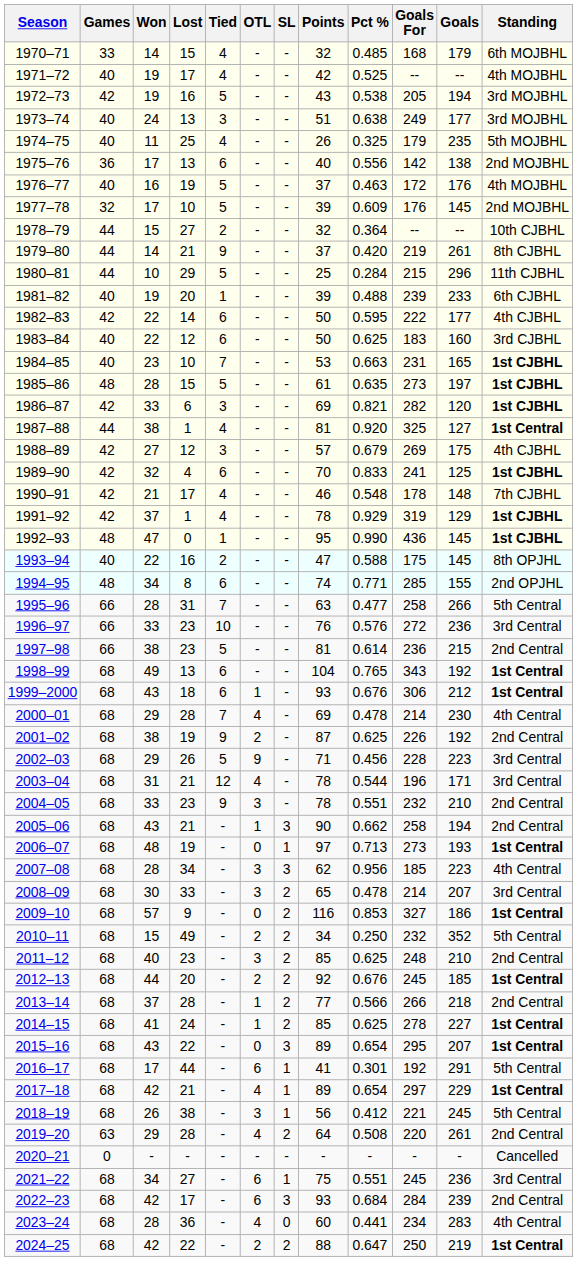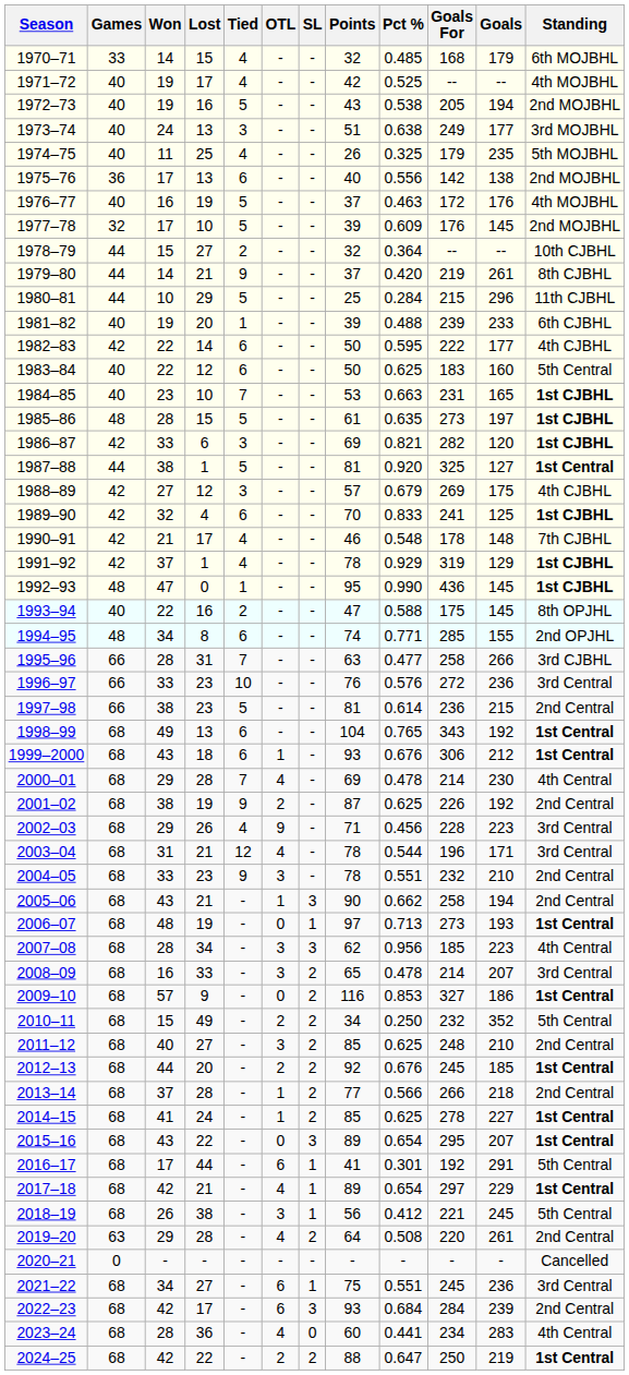 <table class="wikitable" style="text-align:center">
 <tr>
 <th><a href='#'>Season</a></th>
 <th>Games</th>
 <th>Won</th>
 <th>Lost</th>
 <th>Tied</th>
 <th>OTL</th>
 <th>SL</th>
 <th>Points</th>
 <th>Pct %</th>
 <th>Goals<br>For</th>
 <th>Goals<br></th>
 <th>Standing</th>
 </tr>
 <tr bgcolor="#FFFFEE">
 <td>1970–71</td>
 <td>33</td>
 <td>14</td>
 <td>15</td>
 <td>4</td>
 <td>-</td>
 <td>-</td>
 <td>32</td>
 <td>0.485</td>
 <td>168</td>
 <td>179</td>
 <td>6th MOJBHL</td>
 </tr>
 <tr bgcolor="#FFFFEE">
 <td>1971–72</td>
 <td>40</td>
 <td>19</td>
 <td>17</td>
 <td>4</td>
 <td>-</td>
 <td>-</td>
 <td>42</td>
 <td>0.525</td>
 <td>--</td>
 <td>--</td>
 <td>4th MOJBHL</td>
 </tr>
 <tr bgcolor="#FFFFEE">
 <td>1972–73</td>
-<td>42</td>
+<td>40</td>
 <td>19</td>
 <td>16</td>
 <td>5</td>
 <td>-</td>
 <td>-</td>
 <td>43</td>
 <td>0.538</td>
 <td>205</td>
 <td>194</td>
-<td>3rd MOJBHL</td>
+<td>2nd MOJBHL</td>
 </tr>
 <tr bgcolor="#FFFFEE">
 <td>1973–74</td>
 <td>40</td>
 <td>24</td>
 <td>13</td>
 <td>3</td>
 <td>-</td>
 <td>-</td>
 <td>51</td>
 <td>0.638</td>
 <td>249</td>
 <td>177</td>
 <td>3rd MOJBHL</td>
 </tr>
 <tr bgcolor="#FFFFEE">
 <td>1974–75</td>
 <td>40</td>
 <td>11</td>
 <td>25</td>
 <td>4</td>
 <td>-</td>
 <td>-</td>
 <td>26</td>
 <td>0.325</td>
 <td>179</td>
 <td>235</td>
 <td>5th MOJBHL</td>
 </tr>
 <tr bgcolor="#FFFFEE">
 <td>1975–76</td>
 <td>36</td>
 <td>17</td>
 <td>13</td>
 <td>6</td>
 <td>-</td>
 <td>-</td>
 <td>40</td>
 <td>0.556</td>
 <td>142</td>
 <td>138</td>
 <td>2nd MOJBHL</td>
 </tr>
 <tr bgcolor="#FFFFEE">
 <td>1976–77</td>
 <td>40</td>
 <td>16</td>
 <td>19</td>
 <td>5</td>
 <td>-</td>
 <td>-</td>
 <td>37</td>
 <td>0.463</td>
 <td>172</td>
 <td>176</td>
 <td>4th MOJBHL</td>
 </tr>
 <tr bgcolor="#FFFFEE">
 <td>1977–78</td>
 <td>32</td>
 <td>17</td>
 <td>10</td>
 <td>5</td>
 <td>-</td>
 <td>-</td>
 <td>39</td>
 <td>0.609</td>
 <td>176</td>
 <td>145</td>
 <td>2nd MOJBHL</td>
 </tr>
 <tr bgcolor="#FFFFEE">
 <td>1978–79</td>
 <td>44</td>
 <td>15</td>
 <td>27</td>
 <td>2</td>
 <td>-</td>
 <td>-</td>
 <td>32</td>
 <td>0.364</td>
 <td>--</td>
 <td>--</td>
 <td>10th CJBHL</td>
 </tr>
 <tr bgcolor="#FFFFEE">
 <td>1979–80</td>
 <td>44</td>
 <td>14</td>
 <td>21</td>
 <td>9</td>
 <td>-</td>
 <td>-</td>
 <td>37</td>
 <td>0.420</td>
 <td>219</td>
 <td>261</td>
 <td>8th CJBHL</td>
 </tr>
 <tr bgcolor="#FFFFEE">
 <td>1980–81</td>
 <td>44</td>
 <td>10</td>
 <td>29</td>
 <td>5</td>
 <td>-</td>
 <td>-</td>
 <td>25</td>
 <td>0.284</td>
 <td>215</td>
 <td>296</td>
 <td>11th CJBHL</td>
 </tr>
 <tr bgcolor="#FFFFEE">
 <td>1981–82</td>
 <td>40</td>
 <td>19</td>
 <td>20</td>
 <td>1</td>
 <td>-</td>
 <td>-</td>
 <td>39</td>
 <td>0.488</td>
 <td>239</td>
 <td>233</td>
 <td>6th CJBHL</td>
 </tr>
 <tr bgcolor="#FFFFEE">
 <td>1982–83</td>
 <td>42</td>
 <td>22</td>
 <td>14</td>
 <td>6</td>
 <td>-</td>
 <td>-</td>
 <td>50</td>
 <td>0.595</td>
 <td>222</td>
 <td>177</td>
 <td>4th CJBHL</td>
 </tr>
 <tr bgcolor="#FFFFEE">
 <td>1983–84</td>
 <td>40</td>
 <td>22</td>
 <td>12</td>
 <td>6</td>
 <td>-</td>
 <td>-</td>
 <td>50</td>
 <td>0.625</td>
 <td>183</td>
 <td>160</td>
-<td>3rd CJBHL</td>
+<td>5th Central</td>
 </tr>
 <tr bgcolor="#FFFFEE">
 <td>1984–85</td>
 <td>40</td>
 <td>23</td>
 <td>10</td>
 <td>7</td>
 <td>-</td>
 <td>-</td>
 <td>53</td>
 <td>0.663</td>
 <td>231</td>
 <td>165</td>
 <td><strong>1st CJBHL</strong></td>
 </tr>
 <tr bgcolor="#FFFFEE">
 <td>1985–86</td>
 <td>48</td>
 <td>28</td>
 <td>15</td>
 <td>5</td>
 <td>-</td>
 <td>-</td>
 <td>61</td>
 <td>0.635</td>
 <td>273</td>
 <td>197</td>
 <td><strong>1st CJBHL</strong></td>
 </tr>
 <tr bgcolor="#FFFFEE">
 <td>1986–87</td>
 <td>42</td>
 <td>33</td>
 <td>6</td>
 <td>3</td>
 <td>-</td>
 <td>-</td>
 <td>69</td>
 <td>0.821</td>
 <td>282</td>
 <td>120</td>
 <td><strong>1st CJBHL</strong></td>
 </tr>
 <tr bgcolor="#FFFFEE">
 <td>1987–88</td>
 <td>44</td>
 <td>38</td>
 <td>1</td>
-<td>4</td>
+<td>5</td>
 <td>-</td>
 <td>-</td>
 <td>81</td>
 <td>0.920</td>
 <td>325</td>
 <td>127</td>
 <td><strong>1st Central</strong></td>
 </tr>
 <tr bgcolor="#FFFFEE">
 <td>1988–89</td>
 <td>42</td>
 <td>27</td>
 <td>12</td>
 <td>3</td>
 <td>-</td>
 <td>-</td>
 <td>57</td>
 <td>0.679</td>
 <td>269</td>
 <td>175</td>
 <td>4th CJBHL</td>
 </tr>
 <tr bgcolor="#FFFFEE">
 <td>1989–90</td>
 <td>42</td>
 <td>32</td>
 <td>4</td>
 <td>6</td>
 <td>-</td>
 <td>-</td>
 <td>70</td>
 <td>0.833</td>
 <td>241</td>
 <td>125</td>
 <td><strong>1st CJBHL</strong></td>
 </tr>
 <tr bgcolor="#FFFFEE">
 <td>1990–91</td>
 <td>42</td>
 <td>21</td>
 <td>17</td>
 <td>4</td>
 <td>-</td>
 <td>-</td>
 <td>46</td>
 <td>0.548</td>
 <td>178</td>
 <td>148</td>
 <td>7th CJBHL</td>
 </tr>
 <tr bgcolor="#FFFFEE">
 <td>1991–92</td>
 <td>42</td>
 <td>37</td>
 <td>1</td>
 <td>4</td>
 <td>-</td>
 <td>-</td>
 <td>78</td>
 <td>0.929</td>
 <td>319</td>
 <td>129</td>
 <td><strong>1st CJBHL</strong></td>
 </tr>
 <tr bgcolor="#FFFFEE">
 <td>1992–93</td>
 <td>48</td>
 <td>47</td>
 <td>0</td>
 <td>1</td>
 <td>-</td>
 <td>-</td>
 <td>95</td>
 <td>0.990</td>
 <td>436</td>
 <td>145</td>
 <td><strong>1st CJBHL</strong></td>
 </tr>
 <tr bgcolor="#EEFFFF">
 <td><a href='#'>1993–94</a></td>
 <td>40</td>
 <td>22</td>
 <td>16</td>
 <td>2</td>
 <td>-</td>
 <td>-</td>
 <td>47</td>
 <td>0.588</td>
 <td>175</td>
 <td>145</td>
 <td>8th OPJHL</td>
 </tr>
 <tr bgcolor="#EEFFFF">
 <td><a href='#'>1994–95</a></td>
 <td>48</td>
 <td>34</td>
 <td>8</td>
 <td>6</td>
 <td>-</td>
 <td>-</td>
 <td>74</td>
 <td>0.771</td>
 <td>285</td>
 <td>155</td>
 <td>2nd OPJHL</td>
 </tr>
 <tr>
 <td><a href='#'>1995–96</a></td>
 <td>66</td>
 <td>28</td>
 <td>31</td>
 <td>7</td>
 <td>-</td>
 <td>-</td>
 <td>63</td>
 <td>0.477</td>
 <td>258</td>
 <td>266</td>
-<td>5th Central</td>
+<td>3rd CJBHL</td>
 </tr>
 <tr>
 <td><a href='#'>1996–97</a></td>
 <td>66</td>
 <td>33</td>
 <td>23</td>
 <td>10</td>
 <td>-</td>
 <td>-</td>
 <td>76</td>
 <td>0.576</td>
 <td>272</td>
 <td>236</td>
 <td>3rd Central</td>
 </tr>
 <tr>
 <td><a href='#'>1997–98</a></td>
 <td>66</td>
 <td>38</td>
 <td>23</td>
 <td>5</td>
 <td>-</td>
 <td>-</td>
 <td>81</td>
 <td>0.614</td>
 <td>236</td>
 <td>215</td>
 <td>2nd Central</td>
 </tr>
 <tr>
 <td><a href='#'>1998–99</a></td>
 <td>68</td>
 <td>49</td>
 <td>13</td>
 <td>6</td>
 <td>-</td>
 <td>-</td>
 <td>104</td>
 <td>0.765</td>
 <td>343</td>
 <td>192</td>
 <td><strong>1st Central</strong></td>
 </tr>
 <tr>
 <td><a href='#'>1999–2000</a></td>
 <td>68</td>
 <td>43</td>
 <td>18</td>
 <td>6</td>
 <td>1</td>
 <td>-</td>
 <td>93</td>
 <td>0.676</td>
 <td>306</td>
 <td>212</td>
 <td><strong>1st Central</strong></td>
 </tr>
 <tr>
 <td><a href='#'>2000–01</a></td>
 <td>68</td>
 <td>29</td>
 <td>28</td>
 <td>7</td>
 <td>4</td>
 <td>-</td>
 <td>69</td>
 <td>0.478</td>
 <td>214</td>
 <td>230</td>
 <td>4th Central</td>
 </tr>
 <tr>
 <td><a href='#'>2001–02</a></td>
 <td>68</td>
 <td>38</td>
 <td>19</td>
 <td>9</td>
 <td>2</td>
 <td>-</td>
 <td>87</td>
 <td>0.625</td>
 <td>226</td>
 <td>192</td>
 <td>2nd Central</td>
 </tr>
 <tr>
 <td><a href='#'>2002–03</a></td>
 <td>68</td>
 <td>29</td>
 <td>26</td>
-<td>5</td>
+<td>4</td>
 <td>9</td>
 <td>-</td>
 <td>71</td>
 <td>0.456</td>
 <td>228</td>
 <td>223</td>
 <td>3rd Central</td>
 </tr>
 <tr>
 <td><a href='#'>2003–04</a></td>
 <td>68</td>
 <td>31</td>
 <td>21</td>
 <td>12</td>
 <td>4</td>
 <td>-</td>
 <td>78</td>
 <td>0.544</td>
 <td>196</td>
 <td>171</td>
 <td>3rd Central</td>
 </tr>
 <tr>
 <td><a href='#'>2004–05</a></td>
 <td>68</td>
 <td>33</td>
 <td>23</td>
 <td>9</td>
 <td>3</td>
 <td>-</td>
 <td>78</td>
 <td>0.551</td>
 <td>232</td>
 <td>210</td>
 <td>2nd Central</td>
 </tr>
 <tr>
 <td><a href='#'>2005–06</a></td>
 <td>68</td>
 <td>43</td>
 <td>21</td>
 <td>-</td>
 <td>1</td>
 <td>3</td>
 <td>90</td>
 <td>0.662</td>
 <td>258</td>
 <td>194</td>
 <td>2nd Central</td>
 </tr>
 <tr>
 <td><a href='#'>2006–07</a></td>
 <td>68</td>
 <td>48</td>
 <td>19</td>
 <td>-</td>
 <td>0</td>
 <td>1</td>
 <td>97</td>
 <td>0.713</td>
 <td>273</td>
 <td>193</td>
 <td><strong>1st Central</strong></td>
 </tr>
 <tr>
 <td><a href='#'>2007–08</a></td>
 <td>68</td>
 <td>28</td>
 <td>34</td>
 <td>-</td>
 <td>3</td>
 <td>3</td>
 <td>62</td>
 <td>0.956</td>
 <td>185</td>
 <td>223</td>
 <td>4th Central</td>
 </tr>
 <tr>
 <td><a href='#'>2008–09</a></td>
 <td>68</td>
-<td>30</td>
+<td>16</td>
 <td>33</td>
 <td>-</td>
 <td>3</td>
 <td>2</td>
 <td>65</td>
 <td>0.478</td>
 <td>214</td>
 <td>207</td>
 <td>3rd Central</td>
 </tr>
 <tr>
 <td><a href='#'>2009–10</a></td>
 <td>68</td>
 <td>57</td>
 <td>9</td>
 <td>-</td>
 <td>0</td>
 <td>2</td>
 <td>116</td>
 <td>0.853</td>
 <td>327</td>
 <td>186</td>
 <td><strong>1st Central</strong></td>
 </tr>
 <tr>
 <td><a href='#'>2010–11</a></td>
 <td>68</td>
 <td>15</td>
 <td>49</td>
 <td>-</td>
 <td>2</td>
 <td>2</td>
 <td>34</td>
 <td>0.250</td>
 <td>232</td>
 <td>352</td>
 <td>5th Central</td>
 </tr>
 <tr>
 <td><a href='#'>2011–12</a></td>
 <td>68</td>
 <td>40</td>
-<td>23</td>
+<td>27</td>
 <td>-</td>
 <td>3</td>
 <td>2</td>
 <td>85</td>
 <td>0.625</td>
 <td>248</td>
 <td>210</td>
 <td>2nd Central</td>
 </tr>
 <tr>
 <td><a href='#'>2012–13</a></td>
 <td>68</td>
 <td>44</td>
 <td>20</td>
 <td>-</td>
 <td>2</td>
 <td>2</td>
 <td>92</td>
 <td>0.676</td>
 <td>245</td>
 <td>185</td>
 <td><strong>1st Central</strong></td>
 </tr>
 <tr>
 <td><a href='#'>2013–14</a></td>
 <td>68</td>
 <td>37</td>
 <td>28</td>
 <td>-</td>
 <td>1</td>
 <td>2</td>
 <td>77</td>
 <td>0.566</td>
 <td>266</td>
 <td>218</td>
 <td>2nd Central</td>
 </tr>
 <tr>
 <td><a href='#'>2014–15</a></td>
 <td>68</td>
 <td>41</td>
 <td>24</td>
 <td>-</td>
 <td>1</td>
 <td>2</td>
 <td>85</td>
 <td>0.625</td>
 <td>278</td>
 <td>227</td>
 <td><strong>1st Central</strong></td>
 </tr>
 <tr>
 <td><a href='#'>2015–16</a></td>
 <td>68</td>
 <td>43</td>
 <td>22</td>
 <td>-</td>
 <td>0</td>
 <td>3</td>
 <td>89</td>
 <td>0.654</td>
 <td>295</td>
 <td>207</td>
 <td><strong>1st Central</strong></td>
 </tr>
 <tr>
 <td><a href='#'>2016–17</a></td>
 <td>68</td>
 <td>17</td>
 <td>44</td>
 <td>-</td>
 <td>6</td>
 <td>1</td>
 <td>41</td>
 <td>0.301</td>
 <td>192</td>
 <td>291</td>
 <td>5th Central</td>
 </tr>
 <tr>
 <td><a href='#'>2017–18</a></td>
 <td>68</td>
 <td>42</td>
 <td>21</td>
 <td>-</td>
 <td>4</td>
 <td>1</td>
 <td>89</td>
 <td>0.654</td>
 <td>297</td>
 <td>229</td>
 <td><strong>1st Central</strong></td>
 </tr>
 <tr>
 <td><a href='#'>2018–19</a></td>
 <td>68</td>
 <td>26</td>
 <td>38</td>
 <td>-</td>
 <td>3</td>
 <td>1</td>
 <td>56</td>
 <td>0.412</td>
 <td>221</td>
 <td>245</td>
 <td>5th Central</td>
 </tr>
 <tr>
 <td><a href='#'>2019–20</a></td>
 <td>63</td>
 <td>29</td>
 <td>28</td>
 <td>-</td>
 <td>4</td>
 <td>2</td>
 <td>64</td>
 <td>0.508</td>
 <td>220</td>
 <td>261</td>
 <td>2nd Central</td>
 </tr>
 <tr>
 <td><a href='#'>2020–21</a></td>
 <td>0</td>
 <td>-</td>
 <td>-</td>
 <td>-</td>
 <td>-</td>
 <td>-</td>
 <td>-</td>
 <td>-</td>
 <td>-</td>
 <td>-</td>
 <td>Cancelled</td>
 </tr>
 <tr>
 <td><a href='#'>2021–22</a></td>
 <td>68</td>
 <td>34</td>
 <td>27</td>
 <td>-</td>
 <td>6</td>
 <td>1</td>
 <td>75</td>
 <td>0.551</td>
 <td>245</td>
 <td>236</td>
 <td>3rd Central</td>
 </tr>
 <tr>
 <td><a href='#'>2022–23</a></td>
 <td>68</td>
 <td>42</td>
 <td>17</td>
 <td>-</td>
 <td>6</td>
 <td>3</td>
 <td>93</td>
 <td>0.684</td>
 <td>284</td>
 <td>239</td>
 <td>2nd Central</td>
 </tr>
 <tr>
 <td><a href='#'>2023–24</a></td>
 <td>68</td>
 <td>28</td>
 <td>36</td>
 <td>-</td>
 <td>4</td>
 <td>0</td>
 <td>60</td>
 <td>0.441</td>
 <td>234</td>
 <td>283</td>
 <td>4th Central</td>
 </tr>
 <tr>
 <td><a href='#'>2024–25</a></td>
 <td>68</td>
 <td>42</td>
 <td>22</td>
 <td>-</td>
 <td>2</td>
 <td>2</td>
 <td>88</td>
 <td>0.647</td>
 <td>250</td>
 <td>219</td>
 <td><strong>1st Central</strong></td>
 </tr>
 </table>
